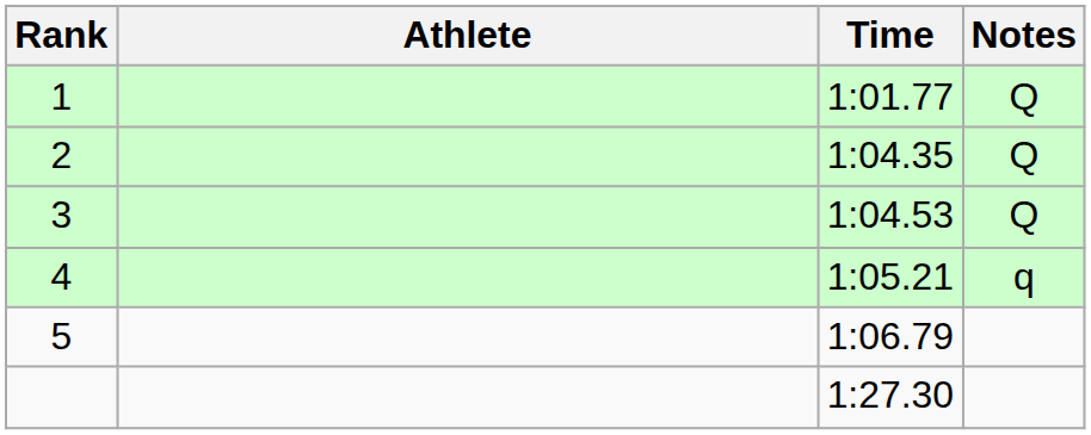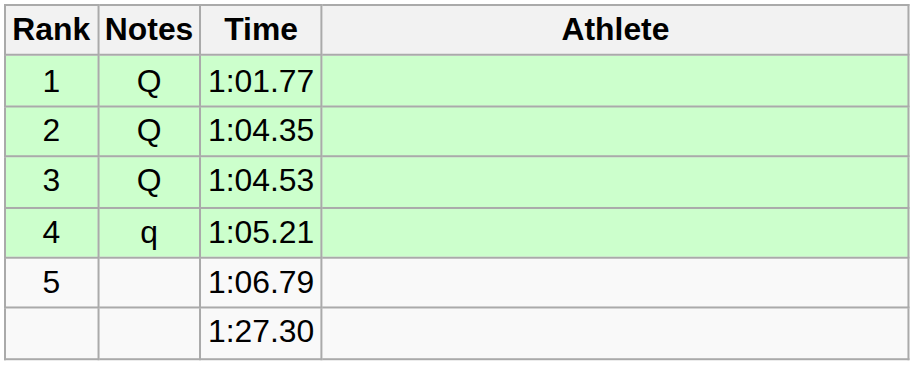 <table class="wikitable" style="text-align:center">
 <tr>
 <th>Rank</th>
+<th>Notes</th>
+<th>Time</th>
 <th Style="width:18em">Athlete</th>
-<th>Time</th>
-<th>Notes</th>
 </tr>
 <tr style="background:#cfc">
 <td>1</td>
+<td>Q</td>
+<td>1:01.77</td>
 <td style="text-align:left"></td>
-<td>1:01.77</td>
-<td>Q</td>
 </tr>
 <tr style="background:#cfc">
 <td>2</td>
+<td>Q</td>
+<td>1:04.35</td>
 <td style="text-align:left"></td>
-<td>1:04.35</td>
-<td>Q</td>
 </tr>
 <tr style="background:#cfc">
 <td>3</td>
+<td>Q</td>
+<td>1:04.53</td>
 <td style="text-align:left"></td>
-<td>1:04.53</td>
-<td>Q</td>
 </tr>
 <tr style="background:#cfc">
 <td>4</td>
+<td>q</td>
+<td>1:05.21</td>
 <td style="text-align:left"></td>
-<td>1:05.21</td>
-<td>q</td>
 </tr>
 <tr>
 <td>5</td>
+<td></td>
+<td>1:06.79</td>
 <td style="text-align:left"></td>
-<td>1:06.79</td>
-<td></td>
 </tr>
 <tr>
 <td></td>
+<td></td>
+<td>1:27.30</td>
 <td style="text-align:left"></td>
-<td>1:27.30</td>
-<td></td>
 </tr>
 </table>
